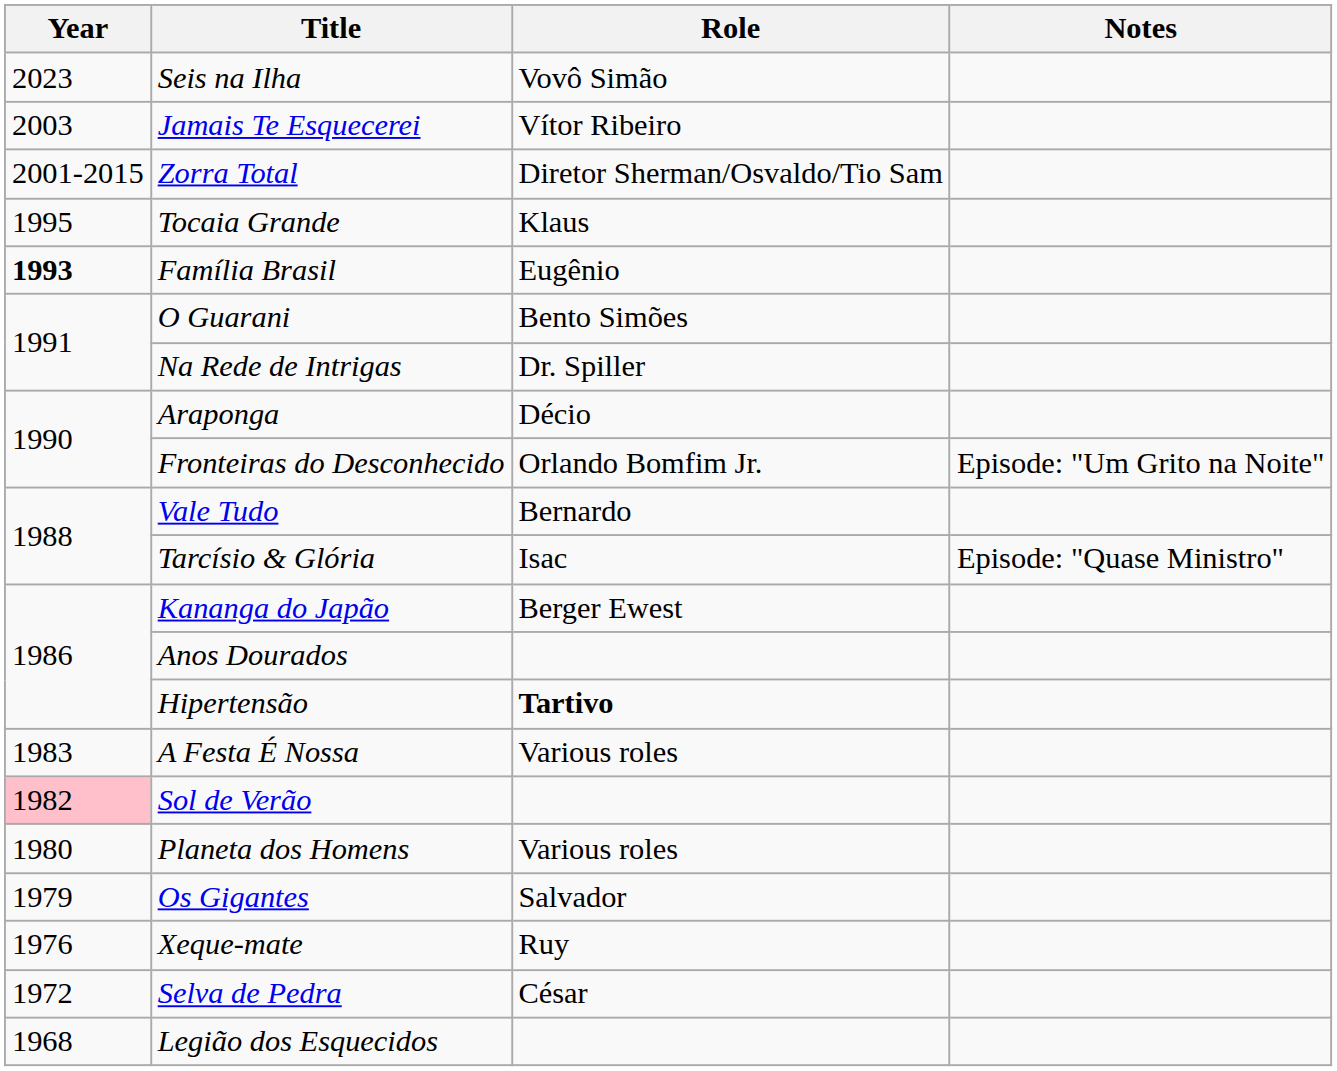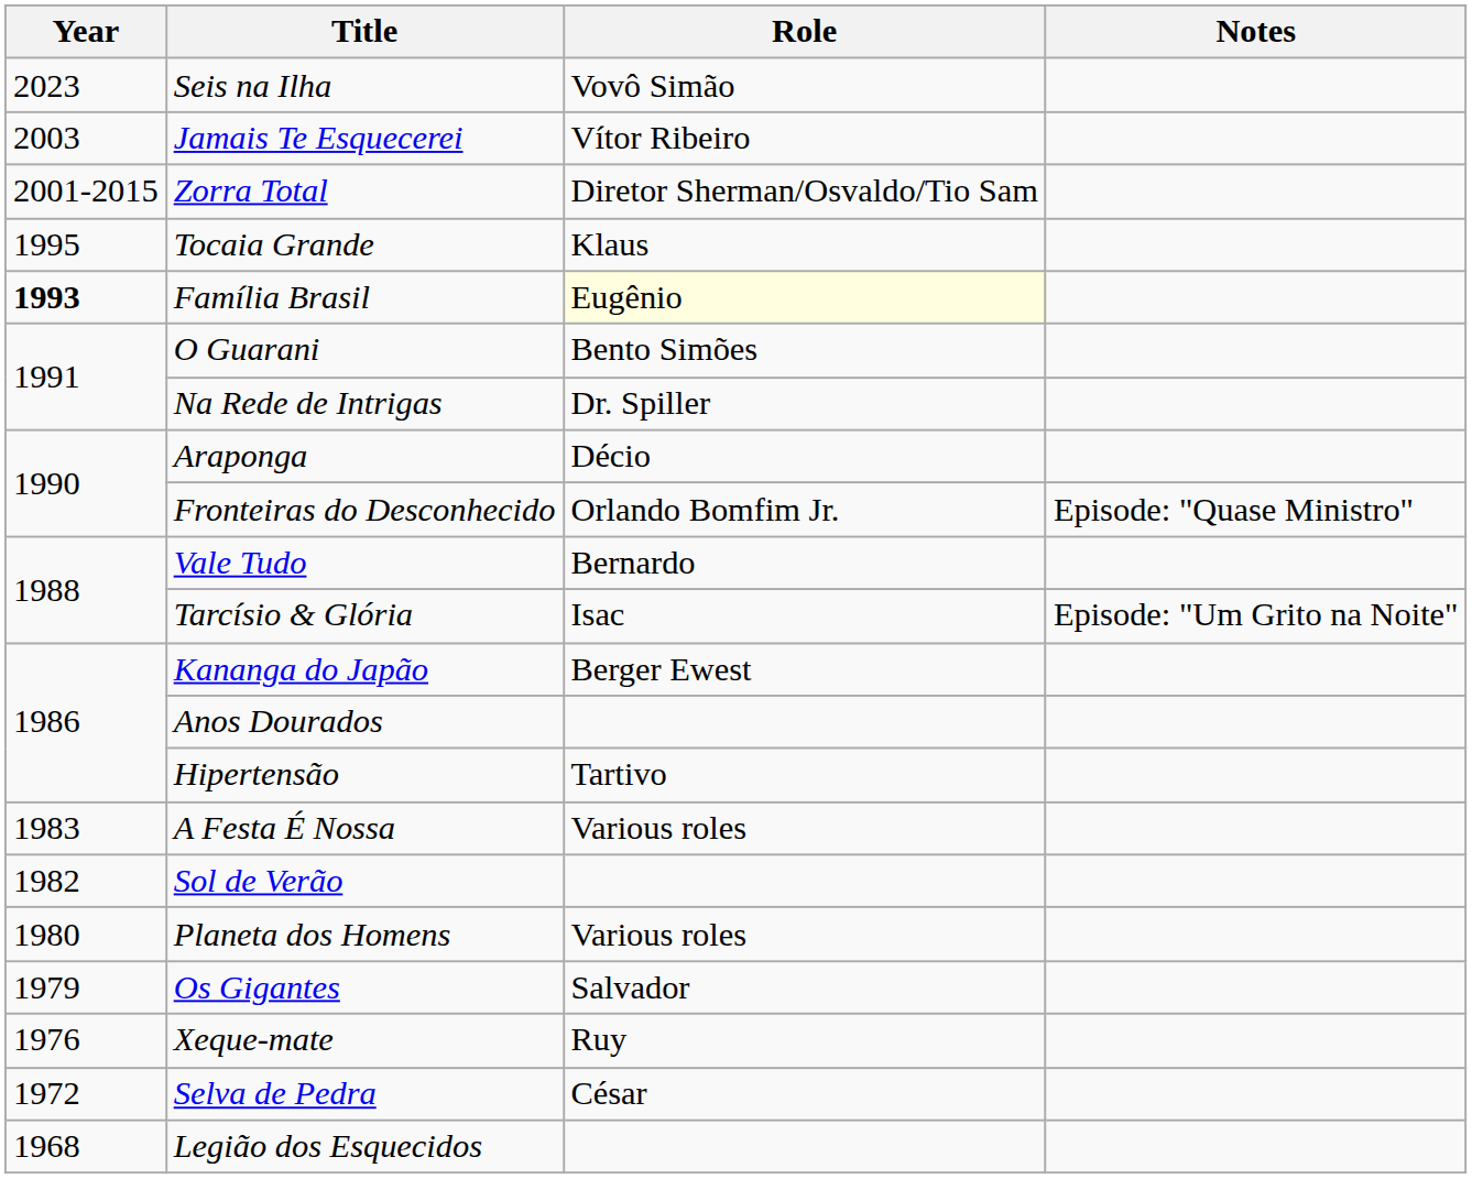 <table class="wikitable">
 <tr>
 <th>Year</th>
 <th>Title</th>
 <th>Role</th>
 <th>Notes</th>
 </tr>
 <tr>
 <td>2023</td>
 <td><em>Seis na Ilha</em></td>
 <td>Vovô Simão</td>
 <td></td>
 </tr>
 <tr>
 <td>2003</td>
 <td><em><a href='#'>Jamais Te Esquecerei</a></em></td>
 <td>Vítor Ribeiro</td>
 <td></td>
 </tr>
 <tr>
 <td>2001-2015</td>
 <td><em><a href='#'>Zorra Total</a></em></td>
 <td>Diretor Sherman/Osvaldo/Tio Sam</td>
 <td></td>
 </tr>
 <tr>
 <td>1995</td>
 <td><em>Tocaia Grande</em></td>
 <td>Klaus</td>
 <td></td>
 </tr>
 <tr>
 <td><strong>1993</strong></td>
 <td><em>Família Brasil</em></td>
-<td>Eugênio</td>
+<td style="background: lightyellow;">Eugênio</td>
 <td></td>
 </tr>
 <tr>
 <td rowspan="2">1991</td>
 <td><em>O Guarani</em></td>
 <td>Bento Simões</td>
 <td></td>
 </tr>
 <tr>
 <td><em>Na Rede de Intrigas</em></td>
 <td>Dr. Spiller</td>
 <td></td>
 </tr>
 <tr>
 <td rowspan="2">1990</td>
 <td><em>Araponga</em></td>
 <td>Décio</td>
 <td></td>
 </tr>
 <tr>
 <td><em>Fronteiras do Desconhecido</em></td>
 <td>Orlando Bomfim Jr.</td>
-<td>Episode: "Um Grito na Noite"</td>
+<td>Episode: "Quase Ministro"</td>
 </tr>
 <tr>
 <td rowspan="2">1988</td>
 <td><em><a href='#'>Vale Tudo</a></em></td>
 <td>Bernardo</td>
 <td></td>
 </tr>
 <tr>
 <td><em>Tarcísio &amp; Glória</em></td>
 <td>Isac</td>
-<td>Episode: "Quase Ministro"</td>
+<td>Episode: "Um Grito na Noite"</td>
 </tr>
 <tr>
 <td rowspan="3">1986</td>
 <td><em><a href='#'>Kananga do Japão</a></em></td>
 <td>Berger Ewest</td>
 <td></td>
 </tr>
 <tr>
 <td><em>Anos Dourados</em></td>
 <td></td>
 <td></td>
 </tr>
 <tr>
 <td><em>Hipertensão</em></td>
-<td><strong>Tartivo</strong></td>
+<td>Tartivo</td>
 <td></td>
 </tr>
 <tr>
 <td>1983</td>
 <td><em>A Festa É Nossa</em></td>
 <td>Various roles</td>
 <td></td>
 </tr>
 <tr>
-<td style="background: pink;">1982</td>
+<td>1982</td>
 <td><em><a href='#'>Sol de Verão</a></em></td>
 <td></td>
 <td></td>
 </tr>
 <tr>
 <td>1980</td>
 <td><em>Planeta dos Homens</em></td>
 <td>Various roles</td>
 <td></td>
 </tr>
 <tr>
 <td>1979</td>
 <td><em><a href='#'>Os Gigantes</a></em></td>
 <td>Salvador</td>
 <td></td>
 </tr>
 <tr>
 <td>1976</td>
 <td><em>Xeque-mate</em></td>
 <td>Ruy</td>
 <td></td>
 </tr>
 <tr>
 <td>1972</td>
 <td><em><a href='#'>Selva de Pedra</a></em></td>
 <td>César</td>
 <td></td>
 </tr>
 <tr>
 <td>1968</td>
 <td><em>Legião dos Esquecidos</em></td>
 <td></td>
 <td></td>
 </tr>
 </table>
